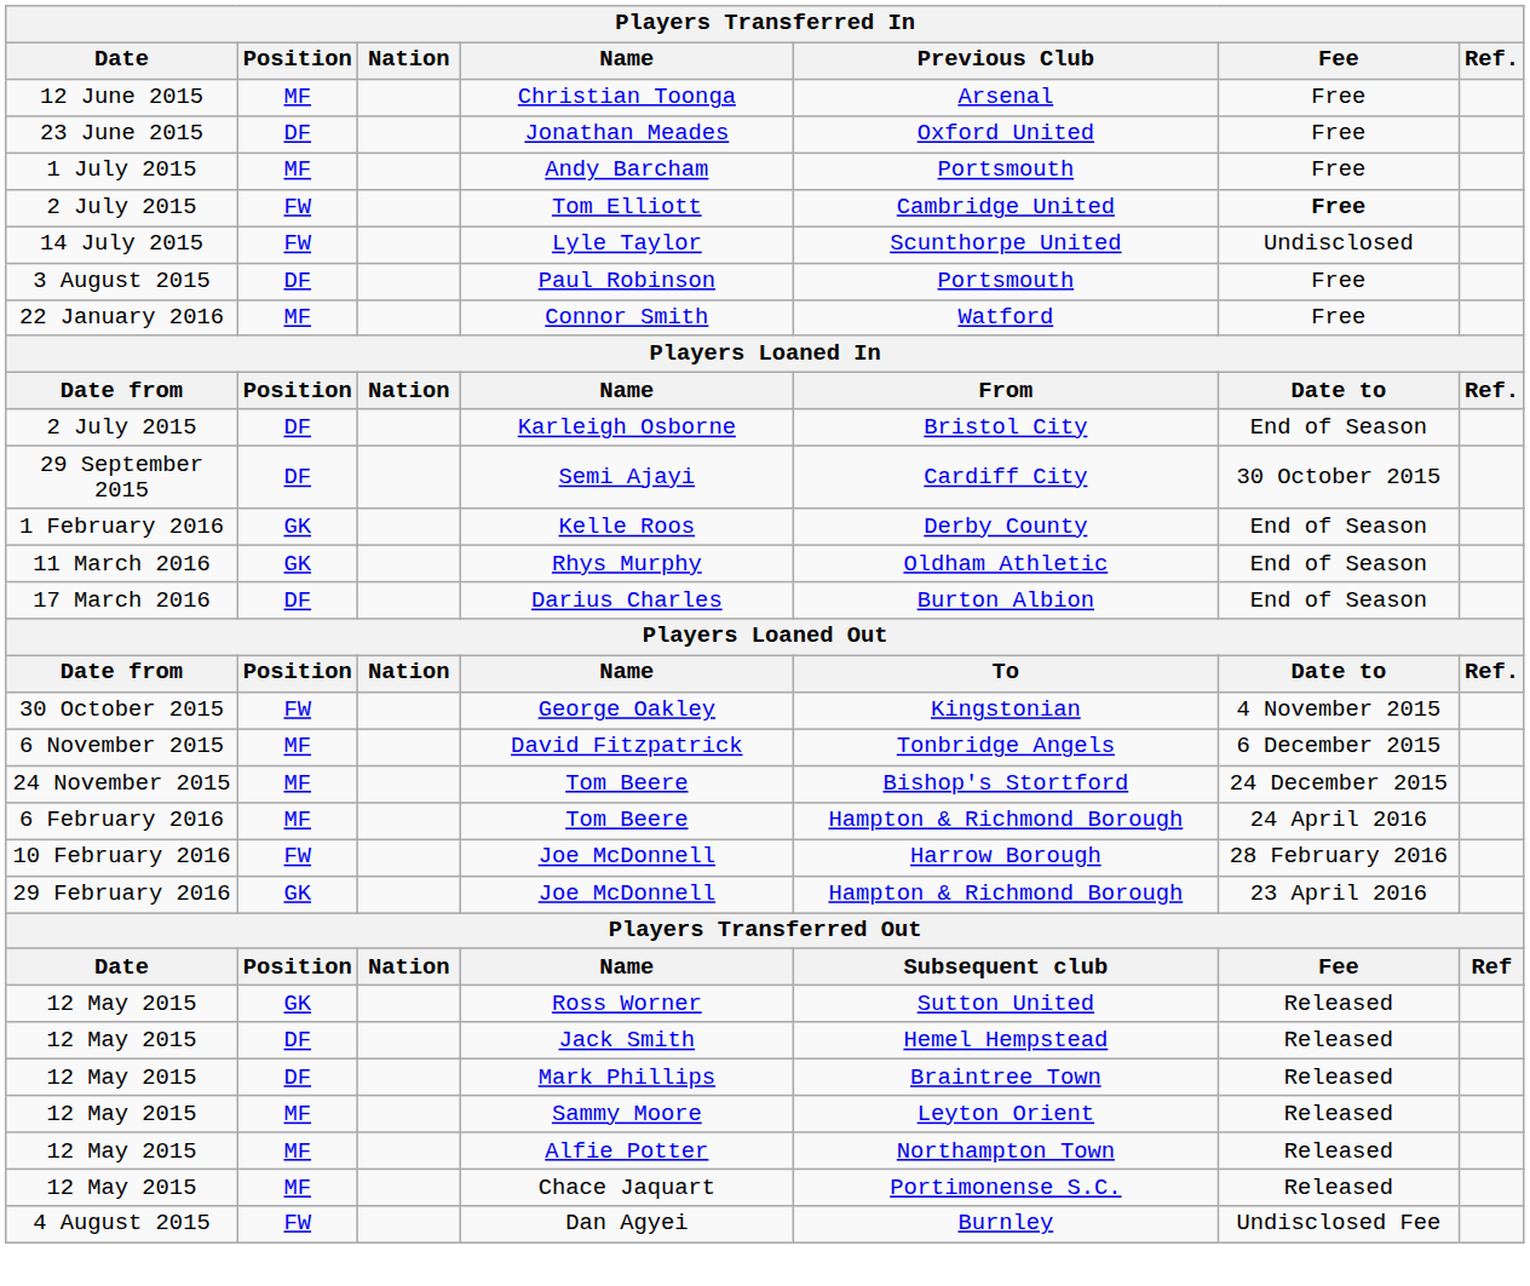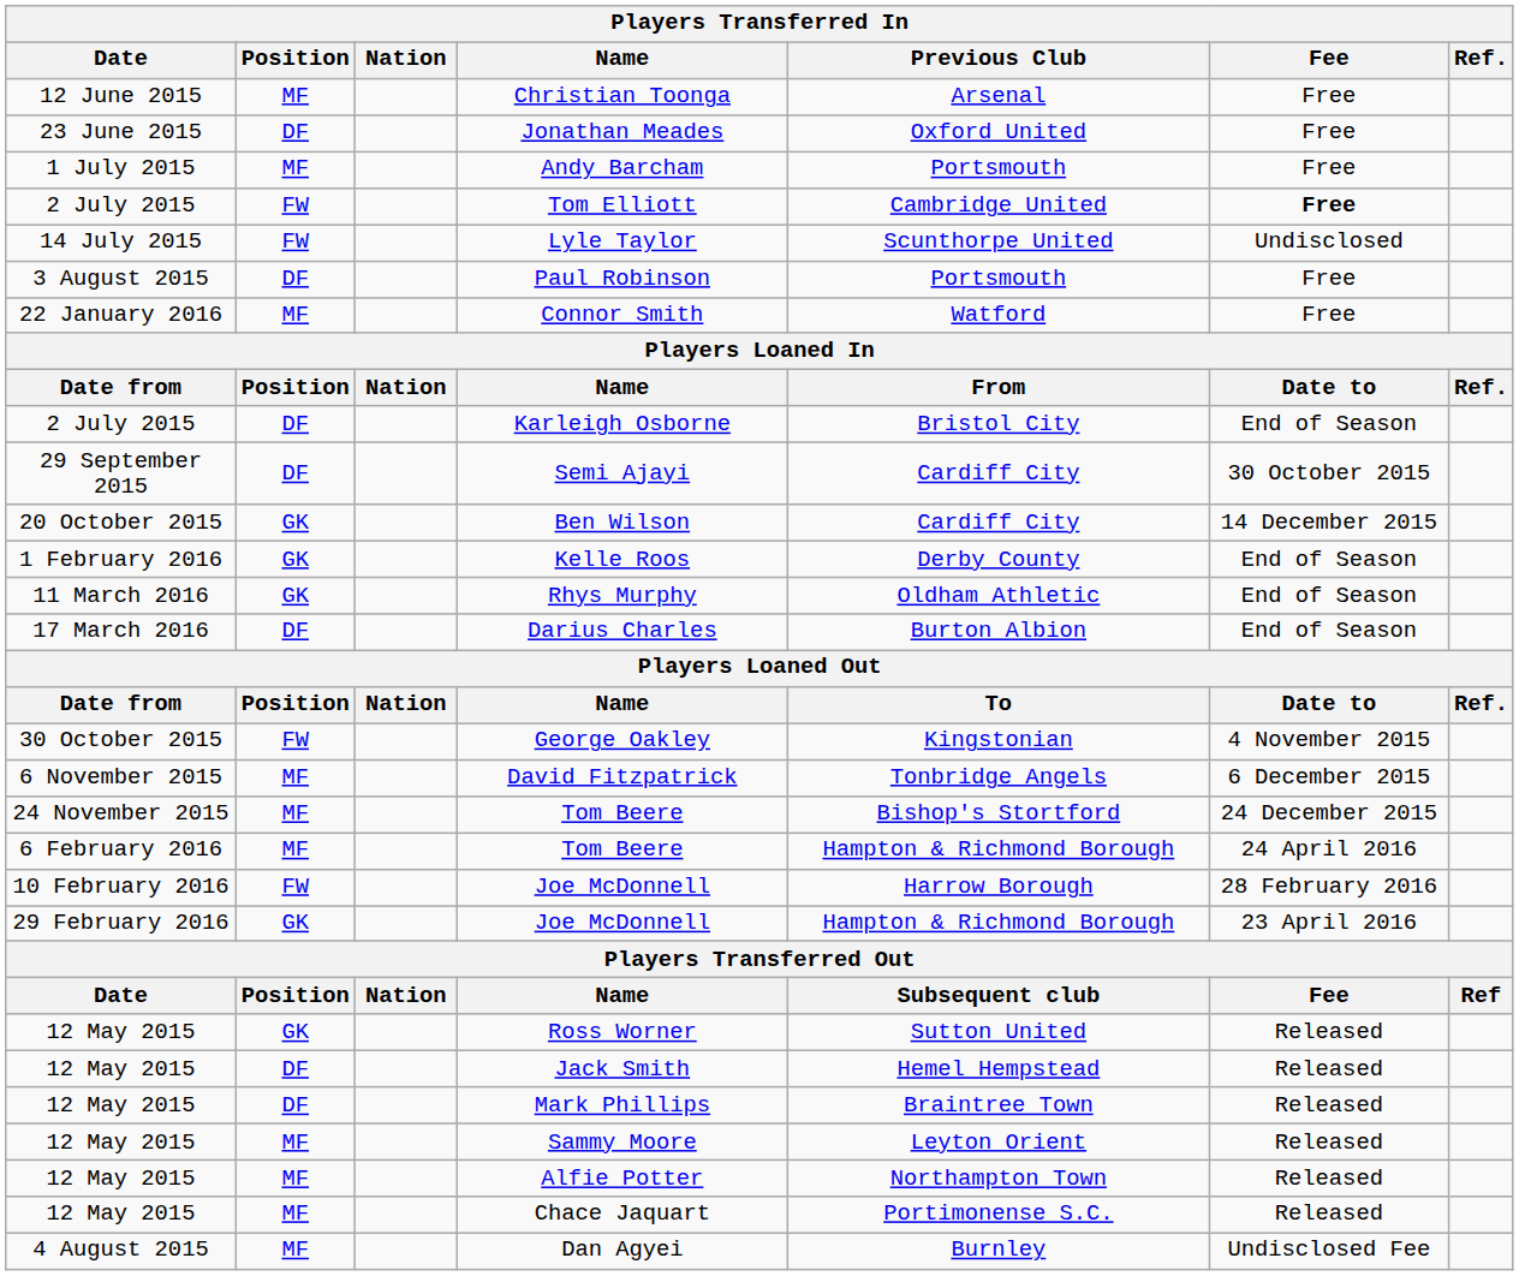 <table class="wikitable" style="font-size:95%;">
 <tr>
 <th colspan="7">Players Transferred In</th>
 </tr>
 <tr>
 <th style="width:120px;">Date</th>
 <th style="width:50px;">Position</th>
 <th style="width:50px;">Nation</th>
 <th style="width:175px;">Name</th>
 <th style="width:225px;">Previous Club</th>
 <th style="width:125px;">Fee</th>
 <th style="width:25px;">Ref.</th>
 </tr>
 <tr>
 <td align="center">12 June 2015</td>
 <td align="center"><a href='#'>MF</a></td>
 <td align="center"></td>
 <td align="center"><a href='#'>Christian Toonga</a></td>
 <td align="center"><a href='#'>Arsenal</a></td>
 <td align="center">Free</td>
 <td align="center"></td>
 </tr>
 <tr>
 <td align="center">23 June 2015</td>
 <td align="center"><a href='#'>DF</a></td>
 <td align="center"></td>
 <td align="center"><a href='#'>Jonathan Meades</a></td>
 <td align="center"><a href='#'>Oxford United</a></td>
 <td align="center">Free</td>
 <td align="center"></td>
 </tr>
 <tr>
 <td align="center">1 July 2015</td>
 <td align="center"><a href='#'>MF</a></td>
 <td align="center"></td>
 <td align="center"><a href='#'>Andy Barcham</a></td>
 <td align="center"><a href='#'>Portsmouth</a></td>
 <td align="center">Free</td>
 <td align="center"></td>
 </tr>
 <tr>
 <td align="center">2 July 2015</td>
 <td align="center"><a href='#'>FW</a></td>
 <td align="center"></td>
 <td align="center"><a href='#'>Tom Elliott</a></td>
 <td align="center"><a href='#'>Cambridge United</a></td>
 <td align="center"><strong>Free</strong></td>
 <td align="center"></td>
 </tr>
 <tr>
 <td align="center">14 July 2015</td>
 <td align="center"><a href='#'>FW</a></td>
 <td align="center"></td>
 <td align="center"><a href='#'>Lyle Taylor</a></td>
 <td align="center"><a href='#'>Scunthorpe United</a></td>
 <td align="center">Undisclosed</td>
 <td align="center"></td>
 </tr>
 <tr>
 <td align="center">3 August 2015</td>
 <td align="center"><a href='#'>DF</a></td>
 <td align="center"></td>
 <td align="center"><a href='#'>Paul Robinson</a></td>
 <td align="center"><a href='#'>Portsmouth</a></td>
 <td align="center">Free</td>
 <td align="center"></td>
 </tr>
 <tr>
 <td align="center">22 January 2016</td>
 <td align="center"><a href='#'>MF</a></td>
 <td align="center"></td>
 <td align="center"><a href='#'>Connor Smith</a></td>
 <td align="center"><a href='#'>Watford</a></td>
 <td align="center">Free</td>
 <td align="center"></td>
 </tr>
 <tr>
 <th colspan="7">Players Loaned In</th>
 </tr>
 <tr>
 <th>Date from</th>
 <th>Position</th>
 <th>Nation</th>
 <th>Name</th>
 <th>From</th>
 <th>Date to</th>
 <th>Ref.</th>
 </tr>
 <tr>
 <td align="center">2 July 2015</td>
 <td align="center"><a href='#'>DF</a></td>
 <td align="center"></td>
 <td align="center"><a href='#'>Karleigh Osborne</a></td>
 <td align="center"><a href='#'>Bristol City</a></td>
 <td align="center">End of Season</td>
 <td align="center"></td>
 </tr>
 <tr>
 <td align="center">29 September 2015</td>
 <td align="center"><a href='#'>DF</a></td>
 <td align="center"></td>
 <td align="center"><a href='#'>Semi Ajayi</a></td>
 <td align="center"><a href='#'>Cardiff City</a></td>
 <td align="center">30 October 2015</td>
+<td align="center"></td>
+</tr>
+<tr>
+<td align="center">20 October 2015</td>
+<td align="center"><a href='#'>GK</a></td>
+<td align="center"></td>
+<td align="center"><a href='#'>Ben Wilson</a></td>
+<td align="center"><a href='#'>Cardiff City</a></td>
+<td align="center">14 December 2015</td>
 <td align="center"></td>
 </tr>
 <tr>
 <td align="center">1 February 2016</td>
 <td align="center"><a href='#'>GK</a></td>
 <td align="center"></td>
 <td align="center"><a href='#'>Kelle Roos</a></td>
 <td align="center"><a href='#'>Derby County</a></td>
 <td align="center">End of Season</td>
 <td align="center"></td>
 </tr>
 <tr>
 <td align="center">11 March 2016</td>
 <td align="center"><a href='#'>GK</a></td>
 <td align="center"></td>
 <td align="center"><a href='#'>Rhys Murphy</a></td>
 <td align="center"><a href='#'>Oldham Athletic</a></td>
 <td align="center">End of Season</td>
 <td align="center"></td>
 </tr>
 <tr>
 <td align="center">17 March 2016</td>
 <td align="center"><a href='#'>DF</a></td>
 <td align="center"></td>
 <td align="center"><a href='#'>Darius Charles</a></td>
 <td align="center"><a href='#'>Burton Albion</a></td>
 <td align="center">End of Season</td>
 <td align="center"></td>
 </tr>
 <tr>
 <th colspan="7">Players Loaned Out</th>
 </tr>
 <tr>
 <th>Date from</th>
 <th>Position</th>
 <th>Nation</th>
 <th>Name</th>
 <th>To</th>
 <th>Date to</th>
 <th>Ref.</th>
 </tr>
 <tr>
 <td align="center">30 October 2015</td>
 <td align="center"><a href='#'>FW</a></td>
 <td align="center"></td>
 <td align="center"><a href='#'>George Oakley</a></td>
 <td align="center"><a href='#'>Kingstonian</a></td>
 <td align="center">4 November 2015</td>
 <td align="center"></td>
 </tr>
 <tr>
 <td align="center">6 November 2015</td>
 <td align="center"><a href='#'>MF</a></td>
 <td align="center"></td>
 <td align="center"><a href='#'>David Fitzpatrick</a></td>
 <td align="center"><a href='#'>Tonbridge Angels</a></td>
 <td align="center">6 December 2015</td>
 <td align="center"></td>
 </tr>
 <tr>
 <td align="center">24 November 2015</td>
 <td align="center"><a href='#'>MF</a></td>
 <td align="center"></td>
 <td align="center"><a href='#'>Tom Beere</a></td>
 <td align="center"><a href='#'>Bishop's Stortford</a></td>
 <td align="center">24 December 2015</td>
 <td align="center"></td>
 </tr>
 <tr>
 <td align="center">6 February 2016</td>
 <td align="center"><a href='#'>MF</a></td>
 <td align="center"></td>
 <td align="center"><a href='#'>Tom Beere</a></td>
 <td align="center"><a href='#'>Hampton & Richmond Borough</a></td>
 <td align="center">24 April 2016</td>
 <td align="center"></td>
 </tr>
 <tr>
 <td align="center">10 February 2016</td>
 <td align="center"><a href='#'>FW</a></td>
 <td align="center"></td>
 <td align="center"><a href='#'>Joe McDonnell</a></td>
 <td align="center"><a href='#'>Harrow Borough</a></td>
 <td align="center">28 February 2016</td>
 <td align="center"></td>
 </tr>
 <tr>
 <td align="center">29 February 2016</td>
 <td align="center"><a href='#'>GK</a></td>
 <td align="center"></td>
 <td align="center"><a href='#'>Joe McDonnell</a></td>
 <td align="center"><a href='#'>Hampton & Richmond Borough</a></td>
 <td align="center">23 April 2016</td>
 <td align="center"></td>
 </tr>
 <tr>
 <th colspan="7">Players Transferred Out</th>
 </tr>
 <tr>
 <th>Date</th>
 <th>Position</th>
 <th>Nation</th>
 <th>Name</th>
 <th>Subsequent club</th>
 <th>Fee</th>
 <th>Ref</th>
 </tr>
 <tr>
 <td align="center">12 May 2015</td>
 <td align="center"><a href='#'>GK</a></td>
 <td align="center"></td>
 <td align="center"><a href='#'>Ross Worner</a></td>
 <td align="center"><a href='#'>Sutton United</a></td>
 <td align="center">Released</td>
 <td align="center"></td>
 </tr>
 <tr>
 <td align="center">12 May 2015</td>
 <td align="center"><a href='#'>DF</a></td>
 <td align="center"></td>
 <td align="center"><a href='#'>Jack Smith</a></td>
 <td align="center"><a href='#'>Hemel Hempstead</a></td>
 <td align="center">Released</td>
 <td align="center"></td>
 </tr>
 <tr>
 <td align="center">12 May 2015</td>
 <td align="center"><a href='#'>DF</a></td>
 <td align="center"></td>
 <td align="center"><a href='#'>Mark Phillips</a></td>
 <td align="center"><a href='#'>Braintree Town</a></td>
 <td align="center">Released</td>
 <td align="center"></td>
 </tr>
 <tr>
 <td align="center">12 May 2015</td>
 <td align="center"><a href='#'>MF</a></td>
 <td align="center"></td>
 <td align="center"><a href='#'>Sammy Moore</a></td>
 <td align="center"><a href='#'>Leyton Orient</a></td>
 <td align="center">Released</td>
 <td align="center"></td>
 </tr>
 <tr>
 <td align="center">12 May 2015</td>
 <td align="center"><a href='#'>MF</a></td>
 <td align="center"></td>
 <td align="center"><a href='#'>Alfie Potter</a></td>
 <td align="center"><a href='#'>Northampton Town</a></td>
 <td align="center">Released</td>
 <td align="center"></td>
 </tr>
 <tr>
 <td align="center">12 May 2015</td>
 <td align="center"><a href='#'>MF</a></td>
 <td align="center"></td>
 <td align="center">Chace Jaquart</td>
 <td align="center"><a href='#'>Portimonense S.C.</a></td>
 <td align="center">Released</td>
 <td align="center"></td>
 </tr>
 <tr>
 <td align="center">4 August 2015</td>
-<td align="center"><a href='#'>FW</a></td>
+<td align="center"><a href='#'>MF</a></td>
 <td align="center"></td>
 <td align="center">Dan Agyei</td>
 <td align="center"><a href='#'>Burnley</a></td>
 <td align="center">Undisclosed Fee</td>
 <td align="center"></td>
 </tr>
 </table>
